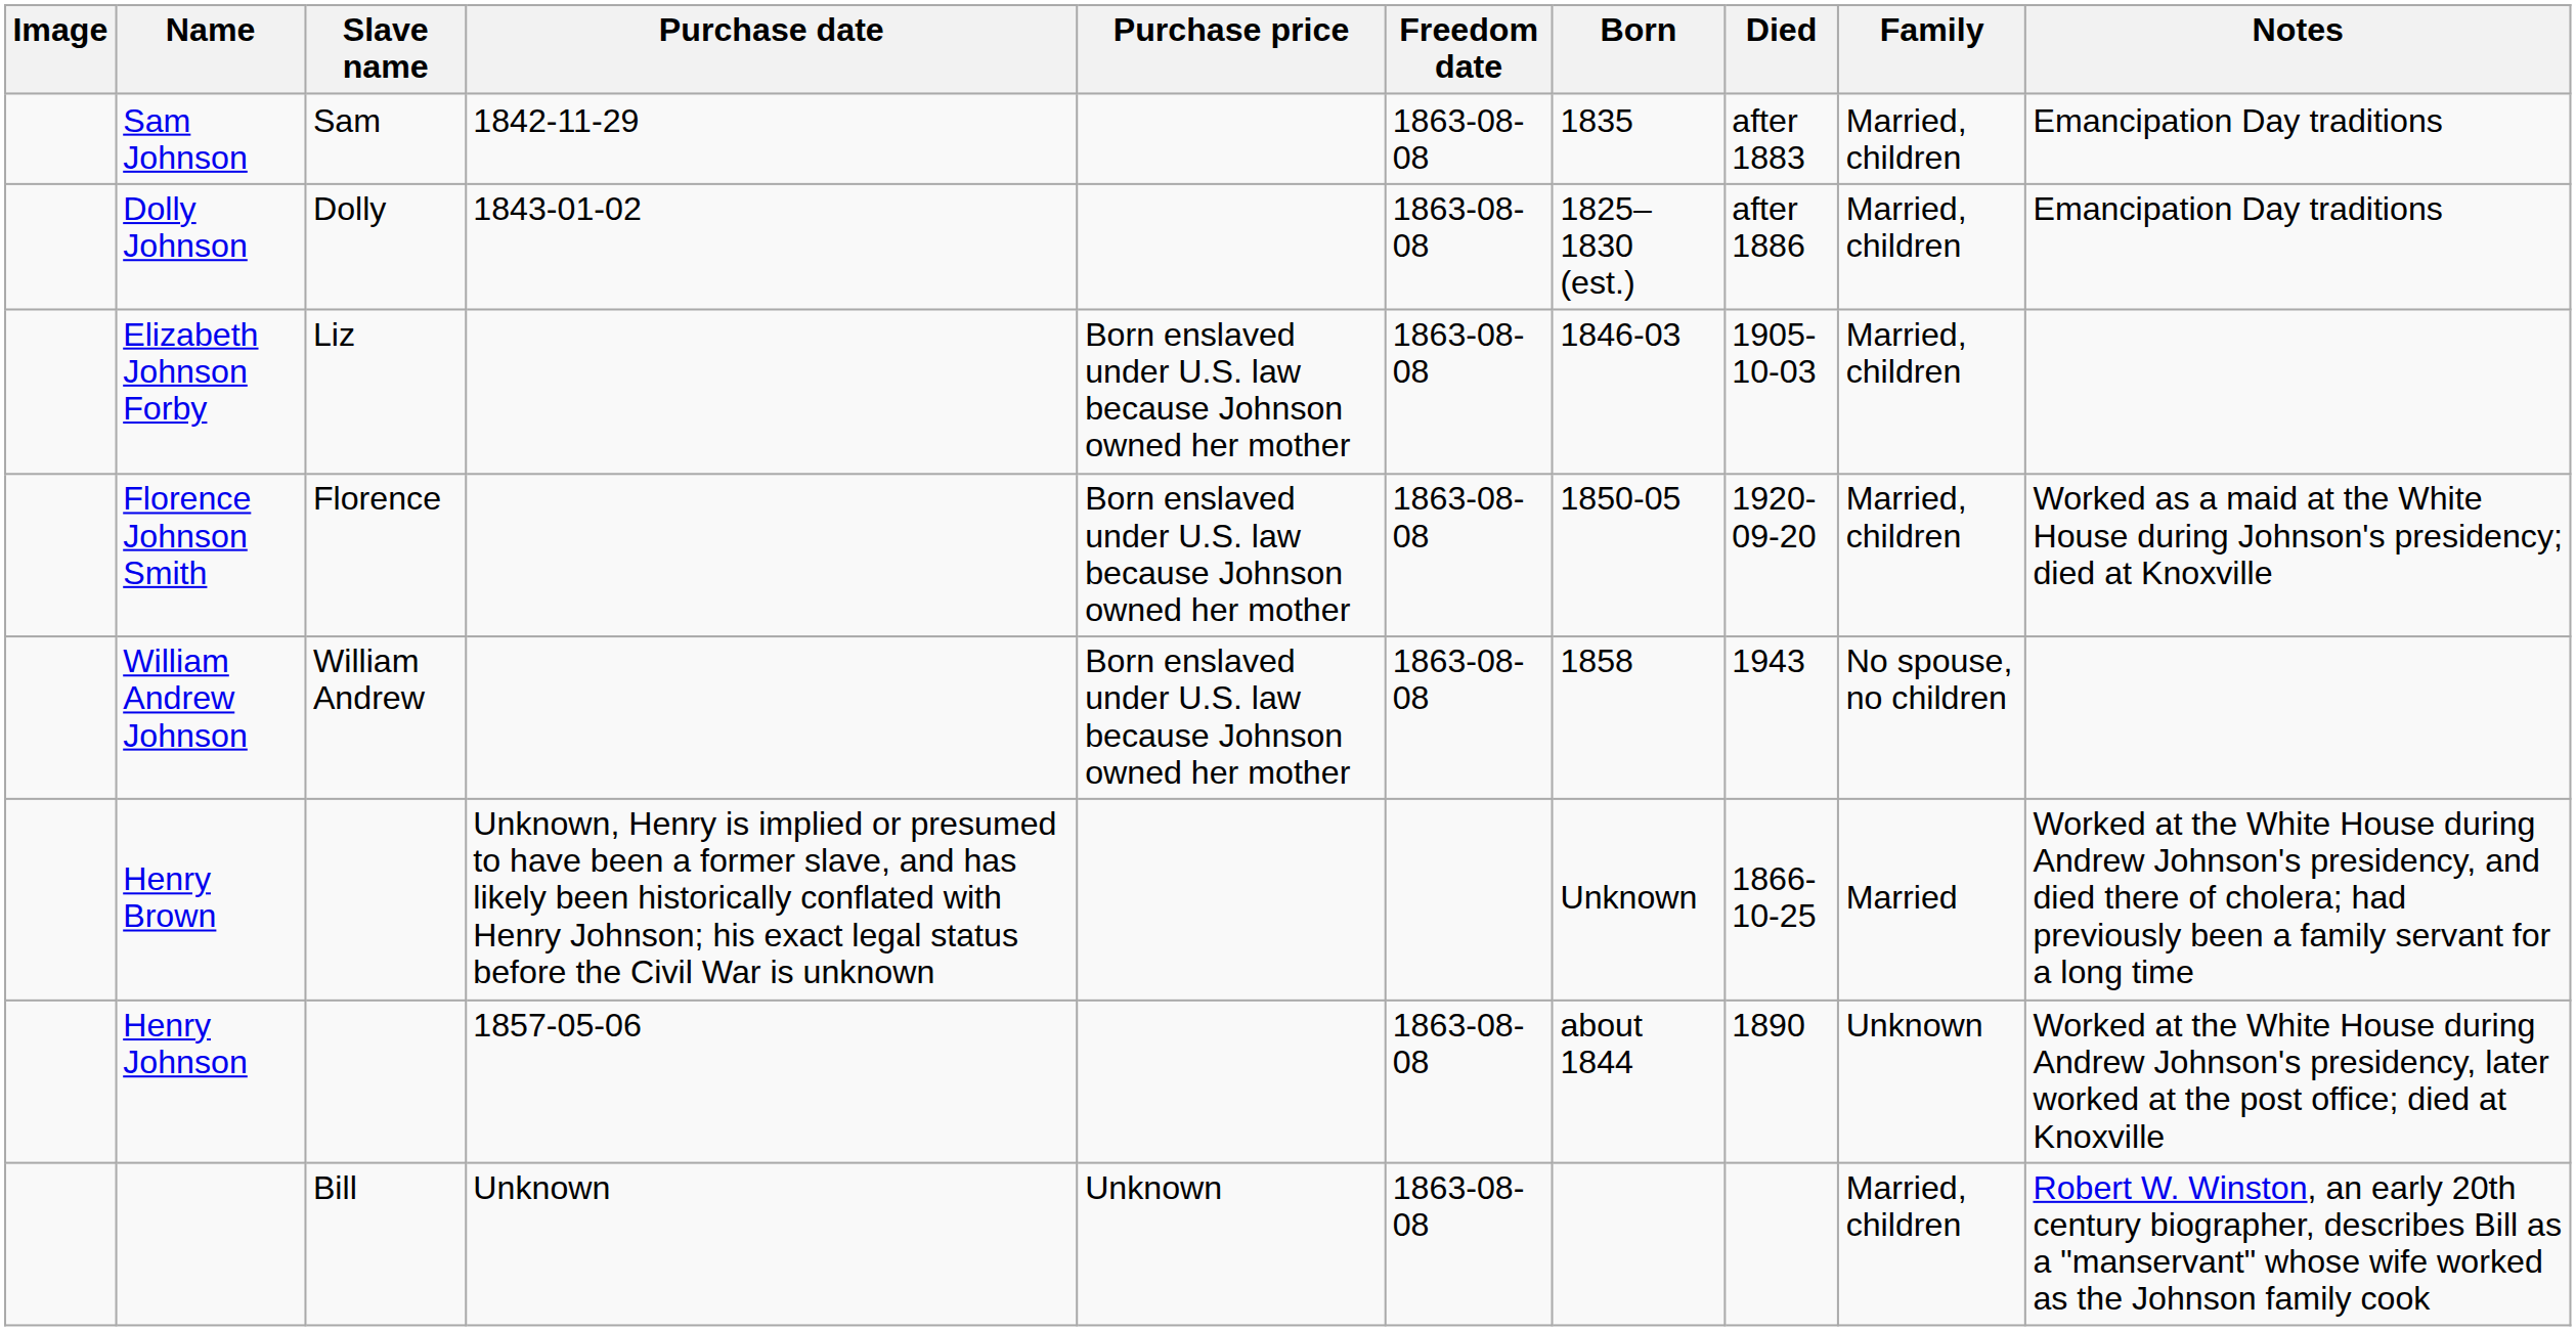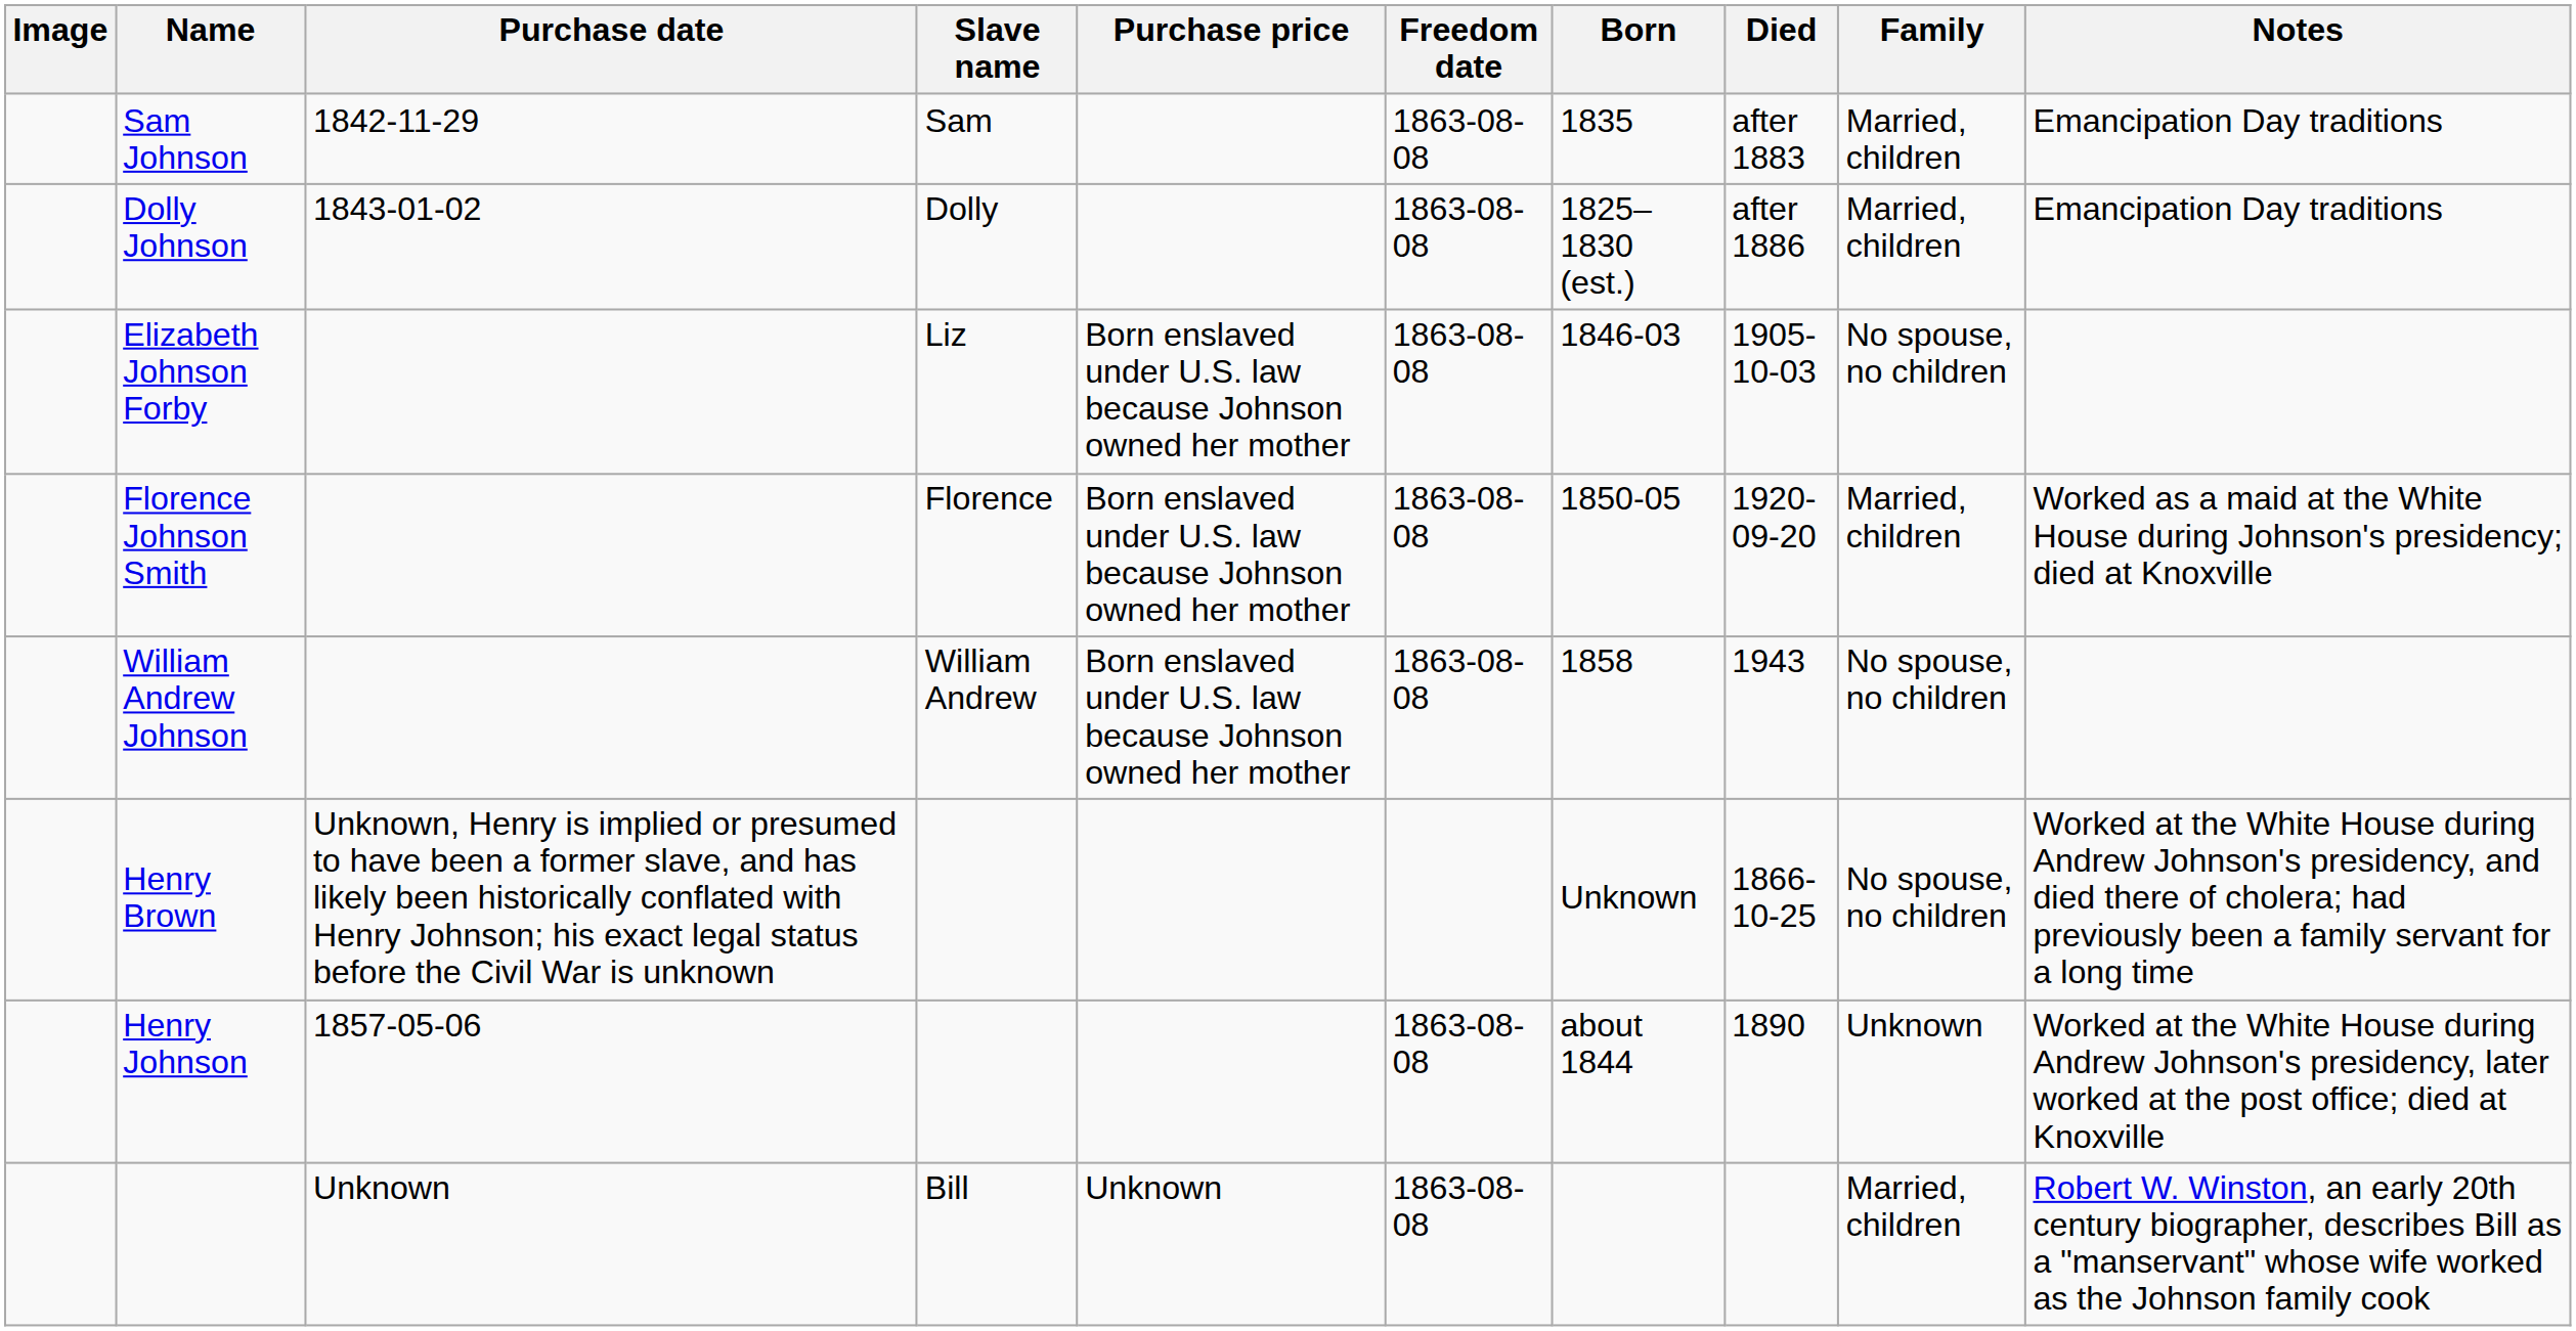 <table class="wikitable sortable mw-collapsible">
 <tr valign="top">
 <th>Image</th>
 <th>Name</th>
+<th>Purchase date</th>
 <th>Slave name</th>
-<th>Purchase date</th>
 <th>Purchase price</th>
 <th>Freedom date</th>
 <th>Born</th>
 <th>Died</th>
 <th>Family</th>
 <th>Notes</th>
 </tr>
 <tr valign="top">
 <td></td>
 <td><a href='#'>Sam Johnson</a></td>
+<td>1842-11-29</td>
 <td>Sam</td>
-<td>1842-11-29</td>
 <td></td>
 <td>1863-08-08</td>
 <td>1835</td>
 <td>after 1883</td>
 <td>Married, children</td>
 <td>Emancipation Day traditions</td>
 </tr>
 <tr valign="top">
 <td></td>
 <td><a href='#'>Dolly Johnson</a></td>
+<td>1843-01-02</td>
 <td>Dolly</td>
-<td>1843-01-02</td>
 <td></td>
 <td>1863-08-08</td>
 <td>1825–1830 (est.)</td>
 <td>after 1886</td>
 <td>Married, children</td>
 <td>Emancipation Day traditions</td>
 </tr>
 <tr valign="top">
 <td></td>
 <td><a href='#'>Elizabeth Johnson Forby</a></td>
+<td></td>
 <td>Liz</td>
-<td></td>
 <td>Born enslaved under U.S. law because Johnson owned her mother</td>
 <td>1863-08-08</td>
 <td>1846-03</td>
 <td>1905-10-03</td>
-<td>Married, children</td>
+<td>No spouse, no children</td>
 <td></td>
 </tr>
 <tr valign="top">
 <td></td>
 <td><a href='#'>Florence Johnson Smith</a></td>
+<td></td>
 <td>Florence</td>
-<td></td>
 <td>Born enslaved under U.S. law because Johnson owned her mother</td>
 <td>1863-08-08</td>
 <td>1850-05</td>
 <td>1920-09-20</td>
 <td>Married, children</td>
 <td>Worked as a maid at the White House during Johnson's presidency; died at Knoxville</td>
 </tr>
 <tr valign="top">
 <td></td>
 <td><a href='#'>William Andrew Johnson</a></td>
+<td></td>
 <td>William Andrew</td>
-<td></td>
 <td>Born enslaved under U.S. law because Johnson owned her mother</td>
 <td>1863-08-08</td>
 <td>1858</td>
 <td>1943</td>
 <td>No spouse, no children</td>
 <td></td>
 </tr>
 <tr>
 <td></td>
 <td><a href='#'>Henry Brown</a></td>
+<td>Unknown, Henry is implied or presumed to have been a former slave, and has likely been historically conflated with Henry Johnson; his exact legal status before the Civil War is unknown</td>
 <td></td>
-<td>Unknown, Henry is implied or presumed to have been a former slave, and has likely been historically conflated with Henry Johnson; his exact legal status before the Civil War is unknown</td>
 <td></td>
 <td></td>
 <td>Unknown</td>
 <td>1866-10-25</td>
-<td>Married</td>
+<td>No spouse, no children</td>
 <td>Worked at the White House during Andrew Johnson's presidency, and died there of cholera; had previously been a family servant for a long time</td>
 </tr>
 <tr valign="top">
 <td></td>
 <td><a href='#'>Henry Johnson</a></td>
+<td>1857-05-06</td>
 <td></td>
-<td>1857-05-06</td>
 <td></td>
 <td>1863-08-08</td>
 <td>about 1844</td>
 <td>1890</td>
 <td>Unknown</td>
 <td>Worked at the White House during Andrew Johnson's presidency, later worked at the post office; died at Knoxville</td>
 </tr>
 <tr valign="top">
 <td></td>
 <td></td>
+<td>Unknown</td>
 <td>Bill</td>
-<td>Unknown</td>
 <td>Unknown</td>
 <td>1863-08-08</td>
 <td></td>
 <td></td>
 <td>Married, children</td>
 <td><a href='#'>Robert W. Winston</a>, an early 20th century biographer,  describes Bill as a "manservant" whose wife worked as the Johnson family cook</td>
 </tr>
 </table>
